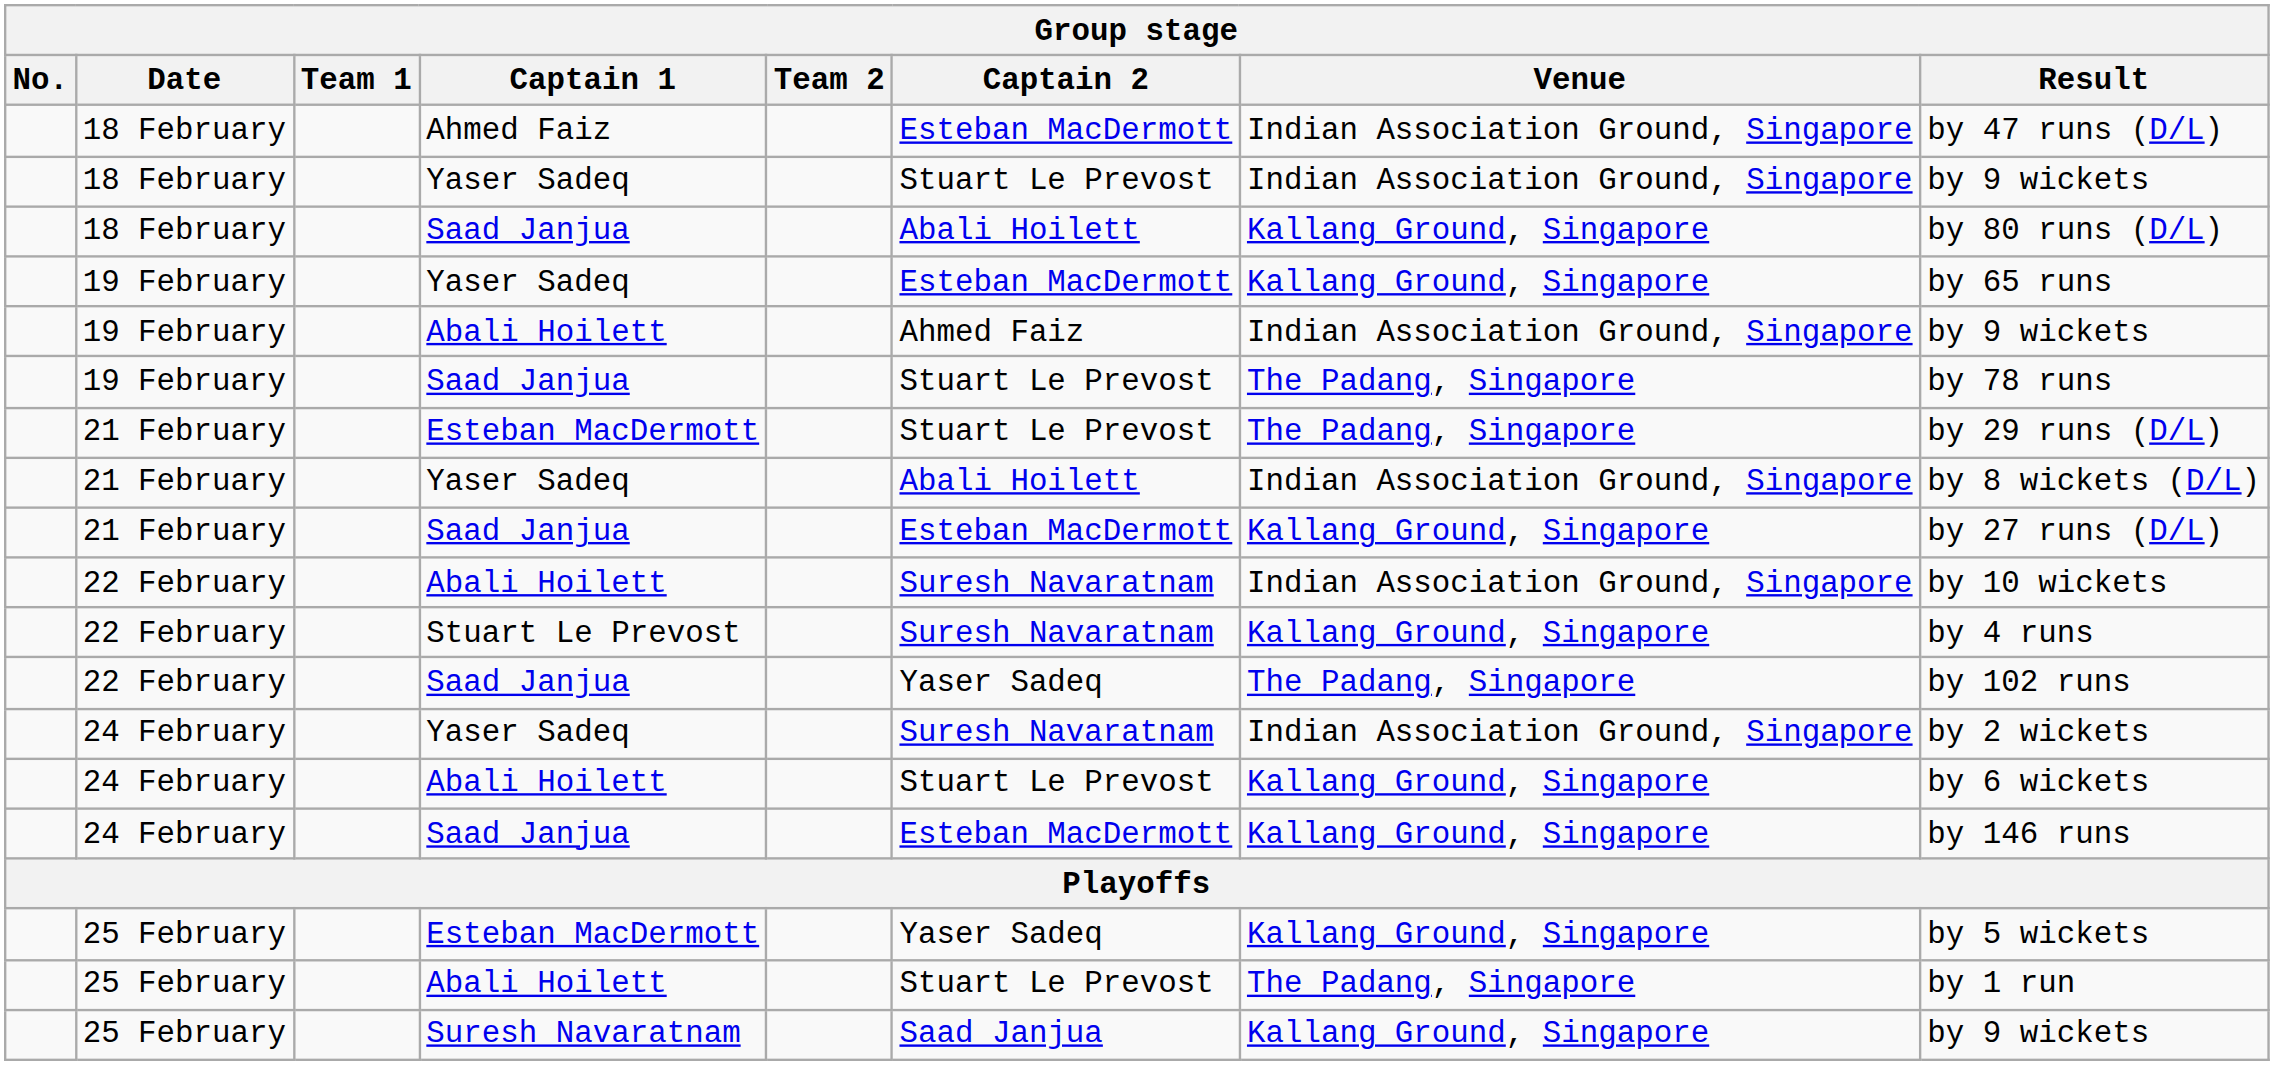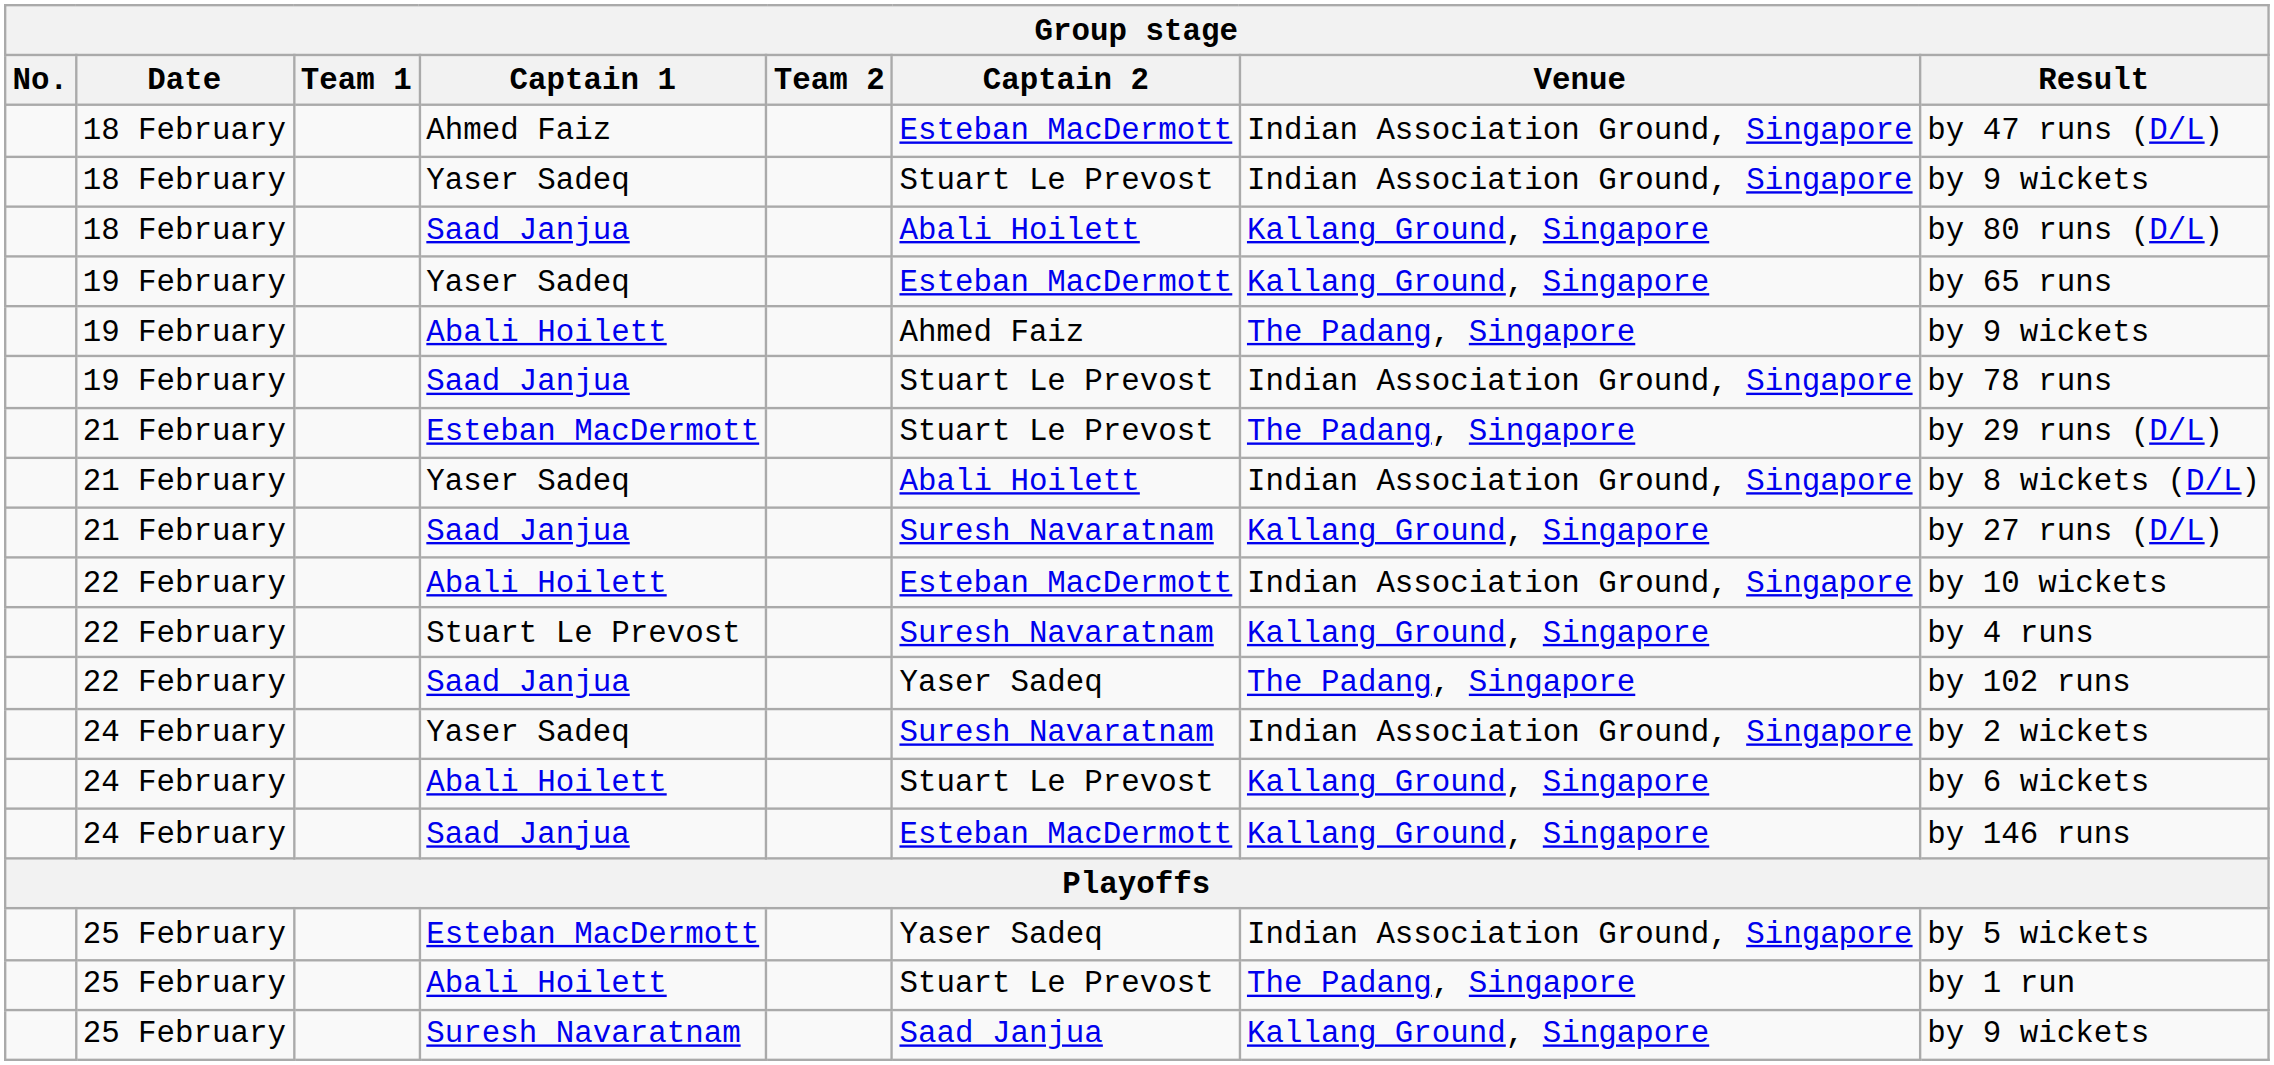 <table class="wikitable">
 <tr>
 <th colspan="8">Group stage</th>
 </tr>
 <tr>
 <th>No.</th>
 <th>Date</th>
 <th>Team 1</th>
 <th>Captain 1</th>
 <th>Team 2</th>
 <th>Captain 2</th>
 <th>Venue</th>
 <th>Result</th>
 </tr>
 <tr>
 <td></td>
 <td>18 February</td>
 <td></td>
 <td Ahmed Faiz (cricketer)>Ahmed Faiz</td>
 <td></td>
 <td><a href='#'>Esteban MacDermott</a></td>
 <td>Indian Association Ground, <a href='#'>Singapore</a></td>
 <td> by 47 runs (<a href='#'>D/L</a>)</td>
 </tr>
 <tr>
 <td></td>
 <td>18 February</td>
 <td></td>
 <td>Yaser Sadeq</td>
 <td></td>
 <td>Stuart Le Prevost</td>
 <td>Indian Association Ground, <a href='#'>Singapore</a></td>
 <td> by 9 wickets</td>
 </tr>
 <tr>
 <td></td>
 <td>18 February</td>
 <td></td>
 <td><a href='#'>Saad Janjua</a></td>
 <td></td>
 <td><a href='#'>Abali Hoilett</a></td>
 <td><a href='#'>Kallang Ground</a>, <a href='#'>Singapore</a></td>
 <td> by 80 runs (<a href='#'>D/L</a>)</td>
 </tr>
 <tr>
 <td></td>
 <td>19 February</td>
 <td></td>
 <td>Yaser Sadeq</td>
 <td></td>
 <td><a href='#'>Esteban MacDermott</a></td>
 <td><a href='#'>Kallang Ground</a>, <a href='#'>Singapore</a></td>
 <td> by 65 runs</td>
 </tr>
 <tr>
 <td></td>
 <td>19 February</td>
 <td></td>
 <td><a href='#'>Abali Hoilett</a></td>
 <td></td>
 <td Ahmed Faiz (cricketer)>Ahmed Faiz</td>
-<td>Indian Association Ground, <a href='#'>Singapore</a></td>
+<td><a href='#'>The Padang</a>, <a href='#'>Singapore</a></td>
 <td> by 9 wickets</td>
 </tr>
 <tr>
 <td></td>
 <td>19 February</td>
 <td></td>
 <td><a href='#'>Saad Janjua</a></td>
 <td></td>
 <td>Stuart Le Prevost</td>
-<td><a href='#'>The Padang</a>, <a href='#'>Singapore</a></td>
+<td>Indian Association Ground, <a href='#'>Singapore</a></td>
 <td> by 78 runs</td>
 </tr>
 <tr>
 <td></td>
 <td>21 February</td>
 <td></td>
 <td><a href='#'>Esteban MacDermott</a></td>
 <td></td>
 <td>Stuart Le Prevost</td>
 <td><a href='#'>The Padang</a>, <a href='#'>Singapore</a></td>
 <td> by 29 runs (<a href='#'>D/L</a>)</td>
 </tr>
 <tr>
 <td></td>
 <td>21 February</td>
 <td></td>
 <td>Yaser Sadeq</td>
 <td></td>
 <td><a href='#'>Abali Hoilett</a></td>
 <td>Indian Association Ground, <a href='#'>Singapore</a></td>
 <td> by 8 wickets (<a href='#'>D/L</a>)</td>
 </tr>
 <tr>
 <td></td>
 <td>21 February</td>
 <td></td>
 <td><a href='#'>Saad Janjua</a></td>
 <td></td>
-<td><a href='#'>Esteban MacDermott</a></td>
+<td><a href='#'>Suresh Navaratnam</a></td>
 <td><a href='#'>Kallang Ground</a>, <a href='#'>Singapore</a></td>
 <td> by 27 runs (<a href='#'>D/L</a>)</td>
 </tr>
 <tr>
 <td></td>
 <td>22 February</td>
 <td></td>
 <td><a href='#'>Abali Hoilett</a></td>
 <td></td>
-<td><a href='#'>Suresh Navaratnam</a></td>
+<td><a href='#'>Esteban MacDermott</a></td>
 <td>Indian Association Ground, <a href='#'>Singapore</a></td>
 <td> by 10 wickets</td>
 </tr>
 <tr>
 <td></td>
 <td>22 February</td>
 <td></td>
 <td>Stuart Le Prevost</td>
 <td></td>
 <td><a href='#'>Suresh Navaratnam</a></td>
 <td><a href='#'>Kallang Ground</a>, <a href='#'>Singapore</a></td>
 <td> by 4 runs</td>
 </tr>
 <tr>
 <td></td>
 <td>22 February</td>
 <td></td>
 <td><a href='#'>Saad Janjua</a></td>
 <td></td>
 <td>Yaser Sadeq</td>
 <td><a href='#'>The Padang</a>, <a href='#'>Singapore</a></td>
 <td> by 102 runs</td>
 </tr>
 <tr>
 <td></td>
 <td>24 February</td>
 <td></td>
 <td>Yaser Sadeq</td>
 <td></td>
 <td><a href='#'>Suresh Navaratnam</a></td>
 <td>Indian Association Ground, <a href='#'>Singapore</a></td>
 <td> by 2 wickets</td>
 </tr>
 <tr>
 <td></td>
 <td>24 February</td>
 <td></td>
 <td><a href='#'>Abali Hoilett</a></td>
 <td></td>
 <td>Stuart Le Prevost</td>
 <td><a href='#'>Kallang Ground</a>, <a href='#'>Singapore</a></td>
 <td> by 6 wickets</td>
 </tr>
 <tr>
 <td></td>
 <td>24 February</td>
 <td></td>
 <td><a href='#'>Saad Janjua</a></td>
 <td></td>
 <td><a href='#'>Esteban MacDermott</a></td>
 <td><a href='#'>Kallang Ground</a>, <a href='#'>Singapore</a></td>
 <td> by 146 runs</td>
 </tr>
 <tr>
 <th colspan="8">Playoffs</th>
 </tr>
 <tr>
 <td></td>
 <td>25 February</td>
 <td></td>
 <td><a href='#'>Esteban MacDermott</a></td>
 <td></td>
 <td>Yaser Sadeq</td>
-<td><a href='#'>Kallang Ground</a>, <a href='#'>Singapore</a></td>
+<td>Indian Association Ground, <a href='#'>Singapore</a></td>
 <td> by 5 wickets</td>
 </tr>
 <tr>
 <td></td>
 <td>25 February</td>
 <td></td>
 <td><a href='#'>Abali Hoilett</a></td>
 <td></td>
 <td>Stuart Le Prevost</td>
 <td><a href='#'>The Padang</a>, <a href='#'>Singapore</a></td>
 <td> by 1 run</td>
 </tr>
 <tr>
 <td></td>
 <td>25 February</td>
 <td></td>
 <td><a href='#'>Suresh Navaratnam</a></td>
 <td></td>
 <td><a href='#'>Saad Janjua</a></td>
 <td><a href='#'>Kallang Ground</a>, <a href='#'>Singapore</a></td>
 <td> by 9 wickets</td>
 </tr>
 </table>
